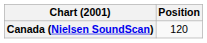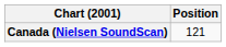 <table class="wikitable plainrowheaders" style="text-align:center">
 <tr>
 <th>Chart (2001)</th>
 <th>Position</th>
 </tr>
 <tr>
 <th scope="row">Canada (<a href='#'>Nielsen SoundScan</a>)</th>
-<td>120</td>
+<td>121</td>
 </tr>
 </table>
